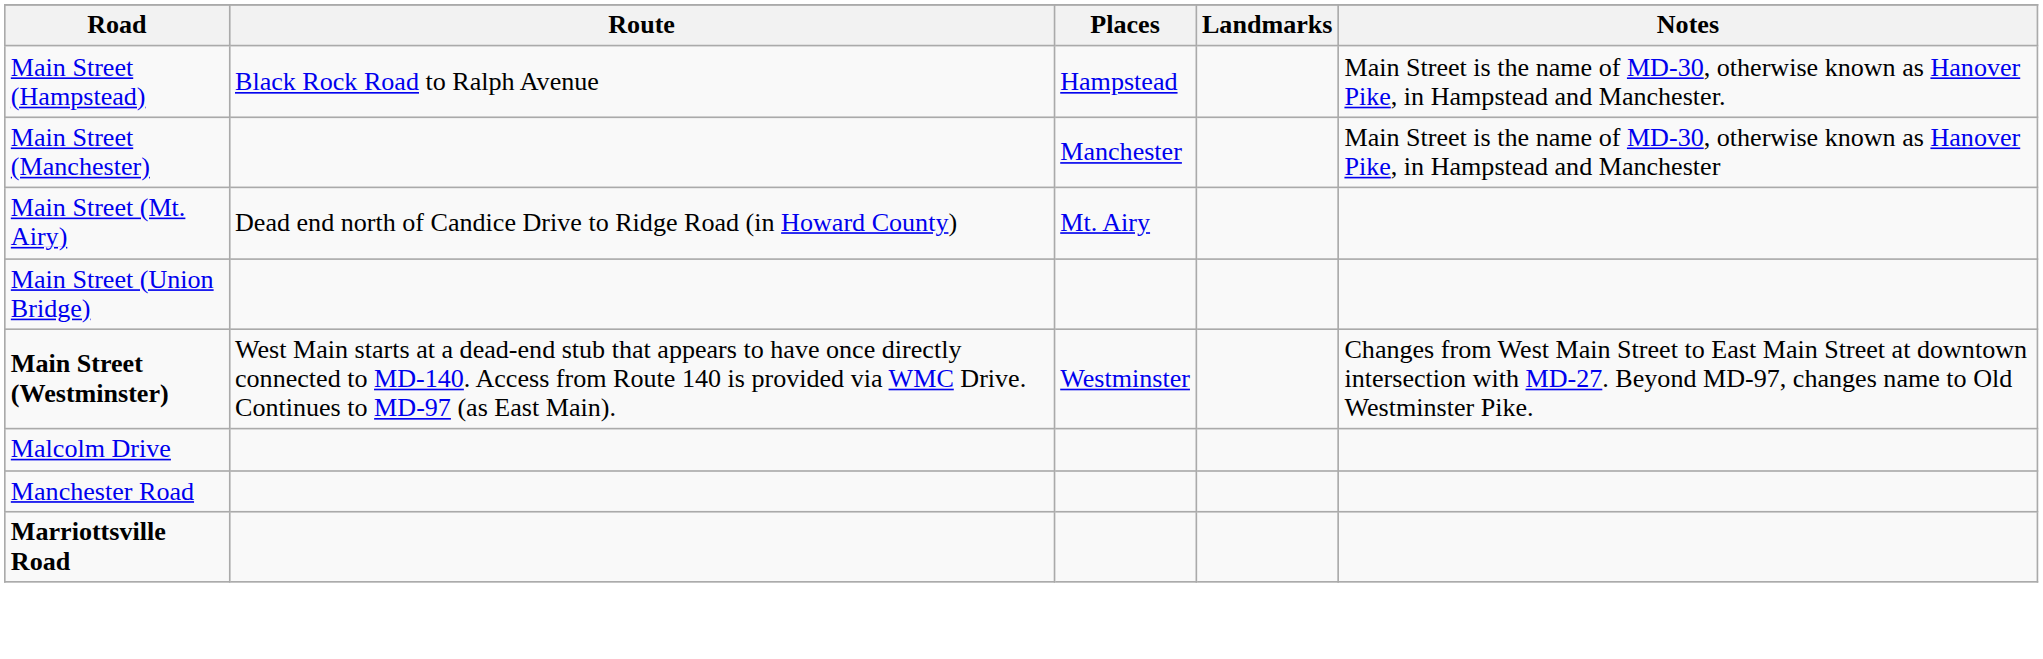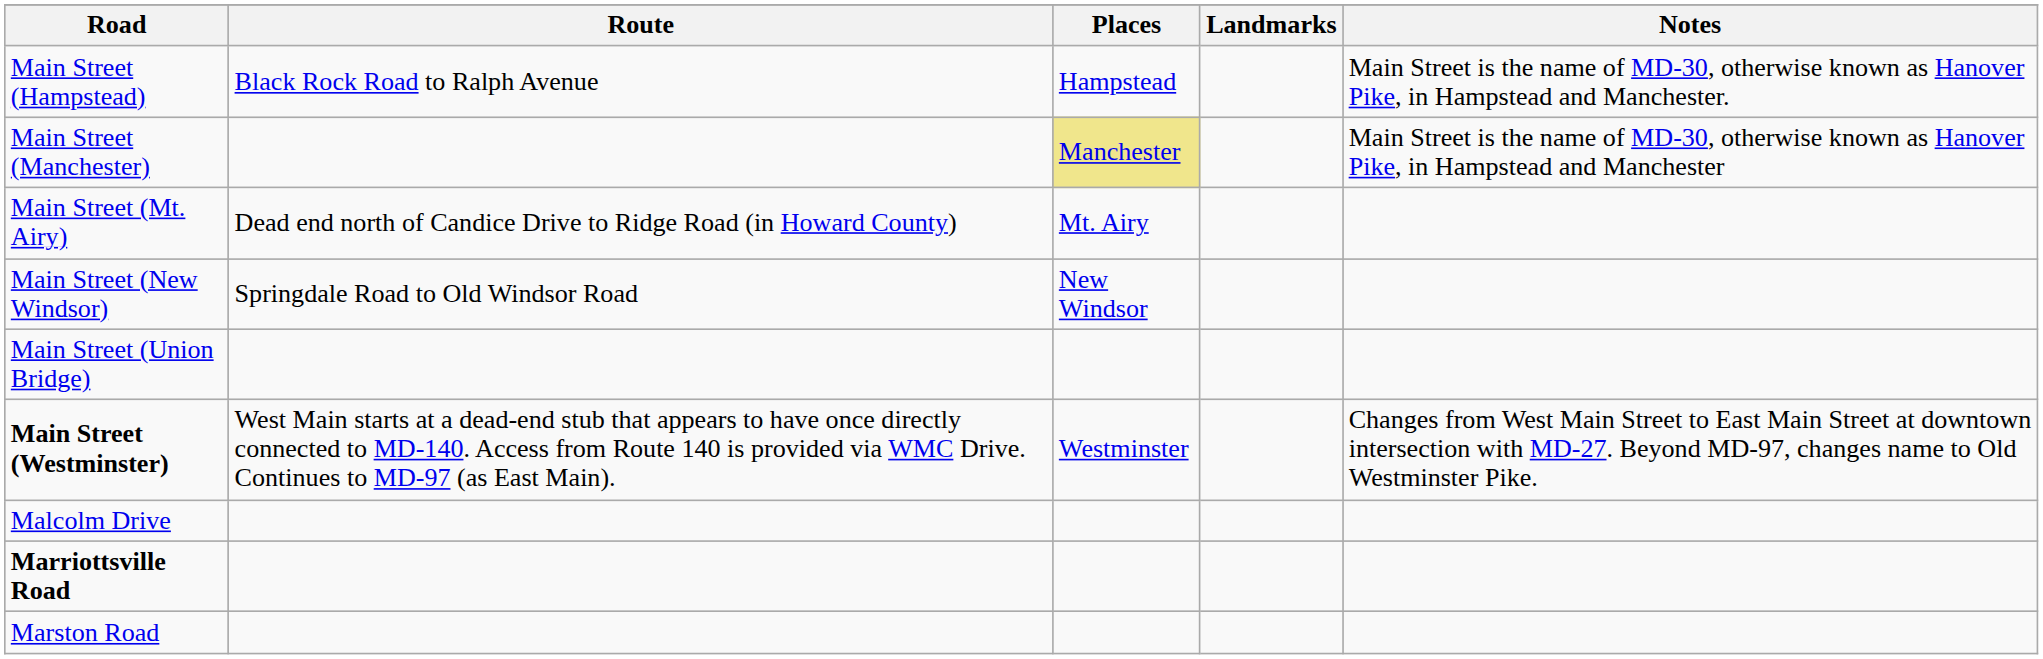 <table class="wikitable">
 <tr style="background-color:#DDDDDD;text-align:center;">
 </tr>
 <tr>
 <th>Road</th>
 <th>Route</th>
 <th>Places</th>
 <th>Landmarks</th>
 <th>Notes</th>
 </tr>
 <tr>
 <td><a href='#'>Main Street (Hampstead)</a></td>
 <td><a href='#'>Black Rock Road</a> to Ralph Avenue</td>
 <td><a href='#'>Hampstead</a></td>
 <td></td>
 <td>Main Street is the name of <a href='#'>MD-30</a>, otherwise known as <a href='#'>Hanover Pike</a>, in Hampstead and Manchester.</td>
 </tr>
 <tr>
 <td><a href='#'>Main Street (Manchester)</a></td>
 <td></td>
-<td><a href='#'>Manchester</a></td>
+<td style="background: khaki;"><a href='#'>Manchester</a></td>
 <td></td>
 <td>Main Street is the name of <a href='#'>MD-30</a>, otherwise known as <a href='#'>Hanover Pike</a>, in Hampstead and Manchester</td>
 </tr>
 <tr>
 <td><a href='#'>Main Street (Mt. Airy)</a></td>
 <td>Dead end north of Candice Drive to Ridge Road (in <a href='#'>Howard County</a>)</td>
 <td><a href='#'>Mt. Airy</a></td>
+<td></td>
+<td></td>
+</tr>
+<tr>
+<td><a href='#'>Main Street (New Windsor)</a></td>
+<td>Springdale Road to Old Windsor Road</td>
+<td><a href='#'>New Windsor</a></td>
 <td></td>
 <td></td>
 </tr>
 <tr>
 <td><a href='#'>Main Street (Union Bridge)</a></td>
 <td></td>
 <td></td>
 <td></td>
 <td></td>
 </tr>
 <tr>
 <td><strong>Main Street (Westminster)</strong></td>
 <td>West Main starts at a dead-end stub that appears to have once directly connected to <a href='#'>MD-140</a>.  Access from Route 140 is provided via <a href='#'>WMC</a> Drive.  Continues to <a href='#'>MD-97</a> (as East Main).</td>
 <td><a href='#'>Westminster</a></td>
 <td></td>
 <td>Changes from West Main Street to East Main Street at downtown intersection with <a href='#'>MD-27</a>.  Beyond MD-97, changes name to Old Westminster Pike.</td>
 </tr>
 <tr>
 <td><a href='#'>Malcolm Drive</a></td>
 <td></td>
 <td></td>
 <td></td>
 <td></td>
 </tr>
 <tr>
-<td><a href='#'>Manchester Road</a></td>
+<td><strong>Marriottsville Road</strong></td>
 <td></td>
 <td></td>
 <td></td>
 <td></td>
 </tr>
 <tr>
-<td><strong>Marriottsville Road</strong></td>
+<td><a href='#'>Marston Road</a></td>
 <td></td>
 <td></td>
 <td></td>
 <td></td>
 </tr>
 </table>
